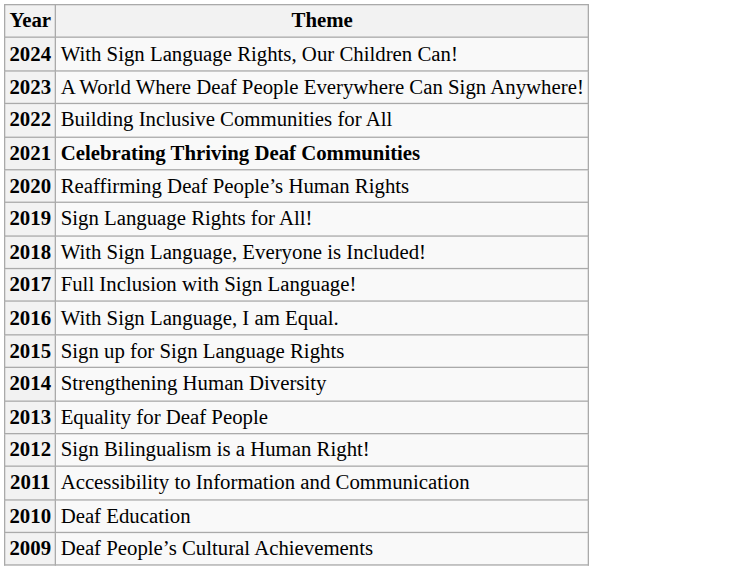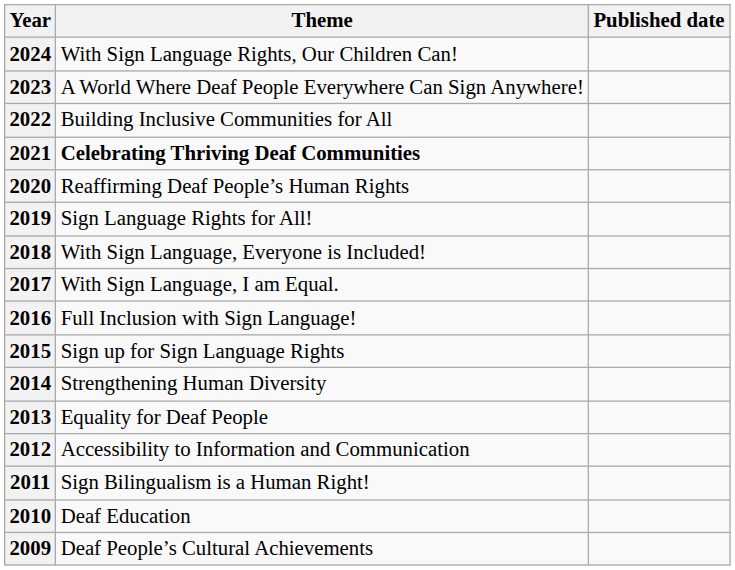 <table class="wikitable sortable">
 <tr>
 <th>Year</th>
 <th>Theme</th>
+<th>Published date</th>
 </tr>
 <tr>
 <th>2024</th>
 <td>With Sign Language Rights, Our Children Can!</td>
+<td></td>
 </tr>
 <tr>
 <th>2023</th>
 <td>A World Where Deaf People Everywhere Can Sign Anywhere!</td>
+<td></td>
 </tr>
 <tr>
 <th>2022</th>
 <td>Building Inclusive Communities for All</td>
+<td></td>
 </tr>
 <tr>
 <th>2021</th>
 <td><strong>Celebrating Thriving Deaf Communities</strong></td>
+<td></td>
 </tr>
 <tr>
 <th>2020</th>
 <td>Reaffirming Deaf People’s Human Rights</td>
+<td></td>
 </tr>
 <tr>
 <th>2019</th>
 <td>Sign Language Rights for All!</td>
+<td></td>
 </tr>
 <tr>
 <th>2018</th>
 <td>With Sign Language, Everyone is Included!</td>
+<td></td>
 </tr>
 <tr>
 <th>2017</th>
-<td>Full Inclusion with Sign Language!</td>
+<td>With Sign Language, I am Equal.</td>
+<td></td>
 </tr>
 <tr>
 <th>2016</th>
-<td>With Sign Language, I am Equal.</td>
+<td>Full Inclusion with Sign Language!</td>
+<td></td>
 </tr>
 <tr>
 <th>2015</th>
 <td>Sign up for Sign Language Rights</td>
+<td></td>
 </tr>
 <tr>
 <th>2014</th>
 <td>Strengthening Human Diversity</td>
+<td></td>
 </tr>
 <tr>
 <th>2013</th>
 <td>Equality for Deaf People</td>
+<td></td>
 </tr>
 <tr>
 <th>2012</th>
-<td>Sign Bilingualism is a Human Right!</td>
+<td>Accessibility to Information and Communication</td>
+<td></td>
 </tr>
 <tr>
 <th>2011</th>
-<td>Accessibility to Information and Communication</td>
+<td>Sign Bilingualism is a Human Right!</td>
+<td></td>
 </tr>
 <tr>
 <th>2010</th>
 <td>Deaf Education</td>
+<td></td>
 </tr>
 <tr>
 <th>2009</th>
 <td>Deaf People’s Cultural Achievements</td>
+<td></td>
 </tr>
 </table>
